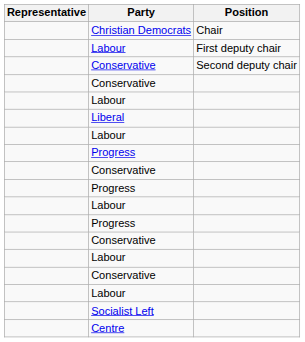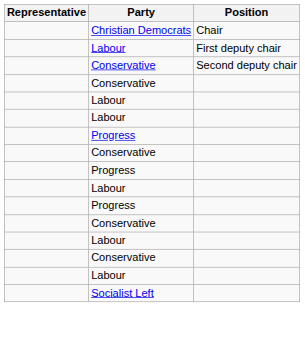 <table class="wikitable sortable">
 <tr>
 <th>Representative</th>
 <th>Party</th>
 <th>Position</th>
 </tr>
 <tr>
 <td></td>
 <td><a href='#'>Christian Democrats</a></td>
 <td>Chair</td>
 </tr>
 <tr>
 <td></td>
 <td><a href='#'>Labour</a></td>
 <td>First deputy chair</td>
 </tr>
 <tr>
 <td></td>
 <td><a href='#'>Conservative</a></td>
 <td>Second deputy chair</td>
 </tr>
 <tr>
 <td></td>
 <td>Conservative</td>
 <td></td>
 </tr>
 <tr>
 <td></td>
 <td>Labour</td>
-<td></td>
-</tr>
-<tr>
-<td></td>
-<td><a href='#'>Liberal</a></td>
 <td></td>
 </tr>
 <tr>
 <td></td>
 <td>Labour</td>
 <td></td>
 </tr>
 <tr>
 <td></td>
 <td><a href='#'>Progress</a></td>
 <td></td>
 </tr>
 <tr>
 <td></td>
 <td>Conservative</td>
 <td></td>
 </tr>
 <tr>
 <td></td>
 <td>Progress</td>
 <td></td>
 </tr>
 <tr>
 <td></td>
 <td>Labour</td>
 <td></td>
 </tr>
 <tr>
 <td></td>
 <td>Progress</td>
 <td></td>
 </tr>
 <tr>
 <td></td>
 <td>Conservative</td>
 <td></td>
 </tr>
 <tr>
 <td></td>
 <td>Labour</td>
 <td></td>
 </tr>
 <tr>
 <td></td>
 <td>Conservative</td>
 <td></td>
 </tr>
 <tr>
 <td></td>
 <td>Labour</td>
 <td></td>
 </tr>
 <tr>
 <td></td>
 <td><a href='#'>Socialist Left</a></td>
 <td></td>
 </tr>
-<tr>
-<td></td>
-<td><a href='#'>Centre</a></td>
-<td></td>
-</tr>
 </table>
